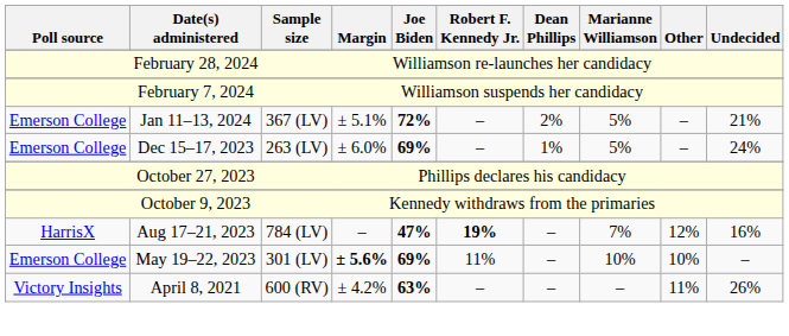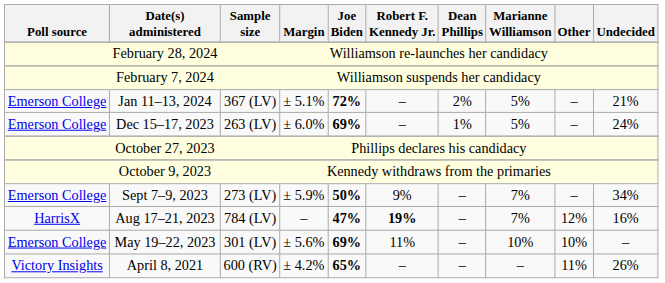 <table class="wikitable tpl-blanktable" style="font-size:90%;text-align:center;">
 <tr valign=bottom style="font-size:90%;">
 <th>Poll source</th>
 <th>Date(s)<br>administered</th>
 <th>Sample<br>size</th>
 <th>Margin<br></th>
 <th>Joe<br>Biden</th>
 <th>Robert F.<br>Kennedy Jr.</th>
 <th>Dean<br>Phillips</th>
 <th>Marianne<br>Williamson</th>
 <th>Other</th>
 <th>Undecided</th>
 </tr>
 <tr>
 </tr>
 <tr style=background:lightyellow>
 <td style=border-right-style:hidden></td>
 <td style=border-right-style:hidden>February 28, 2024</td>
 <td colspan=8>Williamson re-launches her candidacy</td>
 </tr>
 <tr>
 </tr>
 <tr style=background:lightyellow>
 <td style=border-right-style:hidden></td>
 <td style=border-right-style:hidden>February 7, 2024</td>
 <td colspan=8>Williamson suspends her candidacy</td>
 </tr>
 <tr>
 <td><a href='#'>Emerson College</a></td>
 <td>Jan 11–13, 2024</td>
 <td>367 (LV)</td>
 <td>± 5.1%</td>
 <td><strong>72%</strong></td>
 <td>–</td>
 <td>2%</td>
 <td>5%</td>
 <td>–</td>
 <td>21%</td>
 </tr>
 <tr>
 <td><a href='#'>Emerson College</a></td>
 <td>Dec 15–17, 2023</td>
 <td>263 (LV)</td>
 <td>± 6.0%</td>
 <td><strong>69%</strong></td>
 <td>–</td>
 <td>1%</td>
 <td>5%</td>
 <td>–</td>
 <td>24%</td>
 </tr>
 <tr>
 </tr>
 <tr style=background:lightyellow>
 <td style=border-right-style:hidden></td>
 <td style=border-right-style:hidden>October 27, 2023</td>
 <td colspan=8>Phillips declares his candidacy</td>
 </tr>
 <tr>
 </tr>
 <tr style=background:lightyellow>
 <td style=border-right-style:hidden></td>
 <td style=border-right-style:hidden>October 9, 2023</td>
 <td colspan=8>Kennedy withdraws from the primaries</td>
 </tr>
 <tr>
+<td><a href='#'>Emerson College</a></td>
+<td>Sept 7–9, 2023</td>
+<td>273 (LV)</td>
+<td>± 5.9%</td>
+<td><strong>50%</strong></td>
+<td>9%</td>
+<td>–</td>
+<td>7%</td>
+<td>–</td>
+<td>34%</td>
+</tr>
+<tr>
 <td><a href='#'>HarrisX</a></td>
 <td>Aug 17–21, 2023</td>
 <td>784 (LV)</td>
 <td>–</td>
 <td><strong>47%</strong></td>
 <td><strong>19%</strong></td>
 <td>–</td>
 <td>7%</td>
 <td>12%</td>
 <td>16%</td>
 </tr>
 <tr>
 <td><a href='#'>Emerson College</a></td>
 <td>May 19–22, 2023</td>
 <td>301 (LV)</td>
-<td><strong>± 5.6%</strong></td>
+<td>± 5.6%</td>
 <td><strong>69%</strong></td>
 <td>11%</td>
 <td>–</td>
 <td>10%</td>
 <td>10%</td>
 <td>–</td>
 </tr>
 <tr>
 <td><a href='#'>Victory Insights</a></td>
 <td>April 8, 2021</td>
 <td>600 (RV)</td>
 <td>± 4.2%</td>
-<td><strong>63%</strong></td>
+<td><strong>65%</strong></td>
 <td>–</td>
 <td>–</td>
 <td>–</td>
 <td>11%</td>
 <td>26%</td>
 </tr>
 </table>
